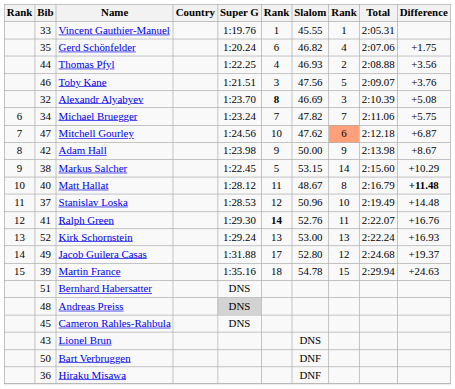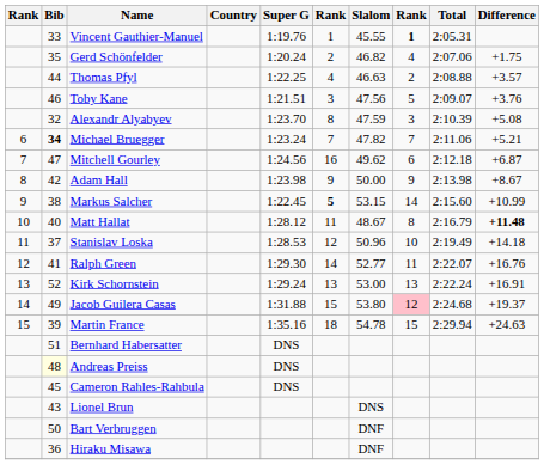 <table class="wikitable sortable" style="text-align:center">
 <tr>
 <th>Rank</th>
 <th>Bib</th>
 <th>Name</th>
 <th>Country</th>
 <th>Super G</th>
 <th>Rank</th>
 <th>Slalom</th>
 <th>Rank</th>
 <th>Total</th>
 <th>Difference</th>
 </tr>
 <tr>
 <td></td>
 <td>33</td>
 <td align=left><a href='#'>Vincent Gauthier-Manuel</a></td>
 <td align=left></td>
 <td>1:19.76</td>
 <td>1</td>
 <td>45.55</td>
-<td>1</td>
+<td><strong>1</strong></td>
 <td>2:05.31</td>
 <td></td>
 </tr>
 <tr>
 <td></td>
 <td>35</td>
 <td align=left><a href='#'>Gerd Schönfelder</a></td>
 <td align=left></td>
 <td>1:20.24</td>
-<td>6</td>
+<td>2</td>
 <td>46.82</td>
 <td>4</td>
 <td>2:07.06</td>
 <td>+1.75</td>
 </tr>
 <tr>
 <td></td>
 <td>44</td>
 <td align=left><a href='#'>Thomas Pfyl</a></td>
 <td align=left></td>
 <td>1:22.25</td>
 <td>4</td>
-<td>46.93</td>
+<td>46.63</td>
 <td>2</td>
 <td>2:08.88</td>
-<td>+3.56</td>
+<td>+3.57</td>
 </tr>
 <tr>
 <td></td>
 <td>46</td>
 <td align=left><a href='#'>Toby Kane</a></td>
 <td align=left></td>
 <td>1:21.51</td>
 <td>3</td>
 <td>47.56</td>
 <td>5</td>
 <td>2:09.07</td>
 <td>+3.76</td>
 </tr>
 <tr>
 <td></td>
 <td>32</td>
 <td align=left><a href='#'>Alexandr Alyabyev</a></td>
 <td align=left></td>
 <td>1:23.70</td>
-<td><strong>8</strong></td>
-<td>46.69</td>
+<td>8</td>
+<td>47.59</td>
 <td>3</td>
 <td>2:10.39</td>
 <td>+5.08</td>
 </tr>
 <tr>
 <td>6</td>
-<td>34</td>
+<td><strong>34</strong></td>
 <td align=left><a href='#'>Michael Bruegger</a></td>
 <td align=left></td>
 <td>1:23.24</td>
 <td>7</td>
 <td>47.82</td>
 <td>7</td>
 <td>2:11.06</td>
-<td>+5.75</td>
+<td>+5.21</td>
 </tr>
 <tr>
 <td>7</td>
 <td>47</td>
 <td align=left><a href='#'>Mitchell Gourley</a></td>
 <td align=left></td>
 <td>1:24.56</td>
-<td>10</td>
-<td>47.62</td>
-<td style="background: lightsalmon;">6</td>
+<td>16</td>
+<td>49.62</td>
+<td>6</td>
 <td>2:12.18</td>
 <td>+6.87</td>
 </tr>
 <tr>
 <td>8</td>
 <td>42</td>
 <td align=left><a href='#'>Adam Hall</a></td>
 <td align=left></td>
 <td>1:23.98</td>
 <td>9</td>
 <td>50.00</td>
 <td>9</td>
 <td>2:13.98</td>
 <td>+8.67</td>
 </tr>
 <tr>
 <td>9</td>
 <td>38</td>
 <td align=left><a href='#'>Markus Salcher</a></td>
 <td align=left></td>
 <td>1:22.45</td>
-<td>5</td>
+<td><strong>5</strong></td>
 <td>53.15</td>
 <td>14</td>
 <td>2:15.60</td>
-<td>+10.29</td>
+<td>+10.99</td>
 </tr>
 <tr>
 <td>10</td>
 <td>40</td>
 <td align=left><a href='#'>Matt Hallat</a></td>
 <td align=left></td>
 <td>1:28.12</td>
 <td>11</td>
 <td>48.67</td>
 <td>8</td>
 <td>2:16.79</td>
 <td><strong>+11.48</strong></td>
 </tr>
 <tr>
 <td>11</td>
 <td>37</td>
 <td align=left><a href='#'>Stanislav Loska</a></td>
 <td align=left></td>
 <td>1:28.53</td>
 <td>12</td>
 <td>50.96</td>
 <td>10</td>
 <td>2:19.49</td>
-<td>+14.48</td>
+<td>+14.18</td>
 </tr>
 <tr>
 <td>12</td>
 <td>41</td>
 <td align=left><a href='#'>Ralph Green</a></td>
 <td align=left></td>
 <td>1:29.30</td>
-<td><strong>14</strong></td>
-<td>52.76</td>
+<td>14</td>
+<td>52.77</td>
 <td>11</td>
 <td>2:22.07</td>
 <td>+16.76</td>
 </tr>
 <tr>
 <td>13</td>
 <td>52</td>
 <td align=left><a href='#'>Kirk Schornstein</a></td>
 <td align=left></td>
 <td>1:29.24</td>
 <td>13</td>
 <td>53.00</td>
 <td>13</td>
 <td>2:22.24</td>
-<td>+16.93</td>
+<td>+16.91</td>
 </tr>
 <tr>
 <td>14</td>
 <td>49</td>
 <td align=left><a href='#'>Jacob Guilera Casas</a></td>
 <td align=left></td>
 <td>1:31.88</td>
-<td>17</td>
-<td>52.80</td>
-<td>12</td>
+<td>15</td>
+<td>53.80</td>
+<td style="background: pink;">12</td>
 <td>2:24.68</td>
 <td>+19.37</td>
 </tr>
 <tr>
 <td>15</td>
 <td>39</td>
 <td align=left><a href='#'>Martin France</a></td>
 <td align=left></td>
 <td>1:35.16</td>
 <td>18</td>
 <td>54.78</td>
 <td>15</td>
 <td>2:29.94</td>
 <td>+24.63</td>
 </tr>
 <tr>
 <td></td>
 <td>51</td>
 <td align=left><a href='#'>Bernhard Habersatter</a></td>
 <td align=left></td>
 <td>DNS</td>
 <td></td>
 <td></td>
 <td></td>
 <td></td>
 <td></td>
 </tr>
 <tr>
 <td></td>
-<td>48</td>
+<td style="background: lightyellow;">48</td>
 <td align=left><a href='#'>Andreas Preiss</a></td>
 <td align=left></td>
-<td style="background: lightgrey;">DNS</td>
+<td>DNS</td>
 <td></td>
 <td></td>
 <td></td>
 <td></td>
 <td></td>
 </tr>
 <tr>
 <td></td>
 <td>45</td>
 <td align=left><a href='#'>Cameron Rahles-Rahbula</a></td>
 <td align=left></td>
 <td>DNS</td>
 <td></td>
 <td></td>
 <td></td>
 <td></td>
 <td></td>
 </tr>
 <tr>
 <td></td>
 <td>43</td>
 <td align=left><a href='#'>Lionel Brun</a></td>
 <td align=left></td>
 <td></td>
 <td></td>
 <td>DNS</td>
 <td></td>
 <td></td>
 <td></td>
 </tr>
 <tr>
 <td></td>
 <td>50</td>
 <td align=left><a href='#'>Bart Verbruggen</a></td>
 <td align=left></td>
 <td></td>
 <td></td>
 <td>DNF</td>
 <td></td>
 <td></td>
 <td></td>
 </tr>
 <tr>
 <td></td>
 <td>36</td>
 <td align=left><a href='#'>Hiraku Misawa</a></td>
 <td align=left></td>
 <td></td>
 <td></td>
 <td>DNF</td>
 <td></td>
 <td></td>
 <td></td>
 </tr>
 <tr>
 </tr>
 </table>
